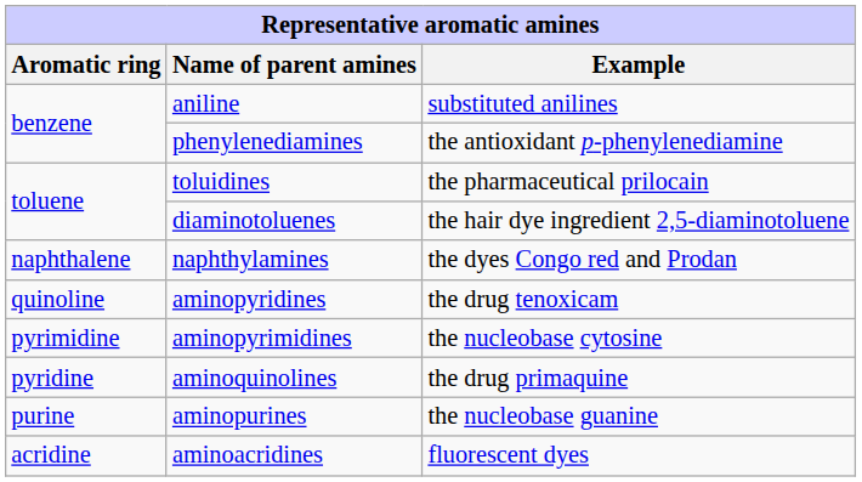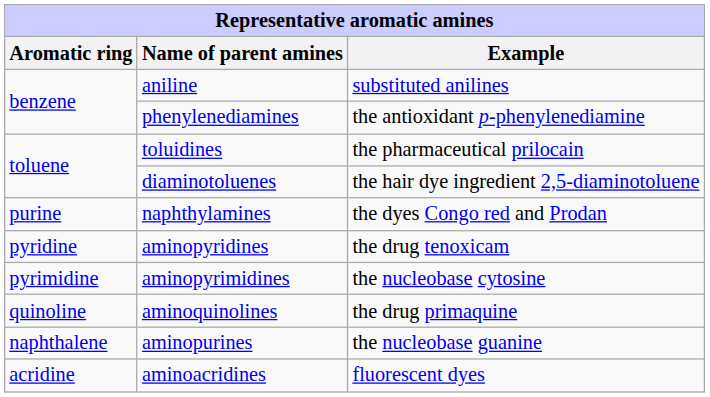 <table align="center"  class="wikitable">
 <tr>
 <th colspan=6 align=center style="background: #ccccff;">Representative aromatic amines</th>
 </tr>
 <tr>
 <th>Aromatic ring</th>
 <th>Name of parent amines</th>
 <th>Example</th>
 </tr>
 <tr>
 <td rowspan="2"><a href='#'>benzene</a></td>
 <td><a href='#'>aniline</a></td>
 <td><a href='#'>substituted anilines</a></td>
 </tr>
 <tr>
 <td><a href='#'>phenylenediamines</a></td>
 <td>the antioxidant <a href='#'><em>p</em>-phenylenediamine</a></td>
 </tr>
 <tr>
 <td rowspan="2"><a href='#'>toluene</a></td>
 <td><a href='#'>toluidines</a></td>
 <td>the pharmaceutical <a href='#'>prilocain</a></td>
 </tr>
 <tr>
 <td><a href='#'>diaminotoluenes</a></td>
 <td>the hair dye ingredient <a href='#'>2,5-diaminotoluene</a></td>
 </tr>
 <tr>
-<td><a href='#'>naphthalene</a></td>
+<td><a href='#'>purine</a></td>
 <td><a href='#'>naphthylamines</a></td>
 <td>the dyes <a href='#'>Congo red</a> and <a href='#'>Prodan</a></td>
 </tr>
 <tr>
-<td><a href='#'>quinoline</a></td>
+<td><a href='#'>pyridine</a></td>
 <td><a href='#'>aminopyridines</a></td>
 <td>the drug <a href='#'>tenoxicam</a></td>
 </tr>
 <tr>
 <td><a href='#'>pyrimidine</a></td>
 <td><a href='#'>aminopyrimidines</a></td>
 <td>the <a href='#'>nucleobase</a> <a href='#'>cytosine</a></td>
 </tr>
 <tr>
-<td><a href='#'>pyridine</a></td>
+<td><a href='#'>quinoline</a></td>
 <td><a href='#'>aminoquinolines</a></td>
 <td>the drug <a href='#'>primaquine</a></td>
 </tr>
 <tr>
-<td><a href='#'>purine</a></td>
+<td><a href='#'>naphthalene</a></td>
 <td><a href='#'>aminopurines</a></td>
 <td>the <a href='#'>nucleobase</a> <a href='#'>guanine</a></td>
 </tr>
 <tr>
 <td><a href='#'>acridine</a></td>
 <td><a href='#'>aminoacridines</a></td>
 <td><a href='#'>fluorescent dyes</a></td>
 </tr>
 </table>
